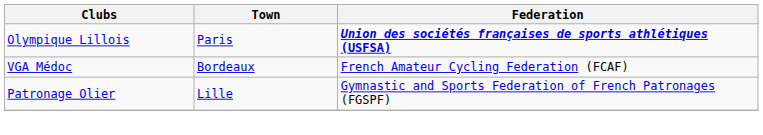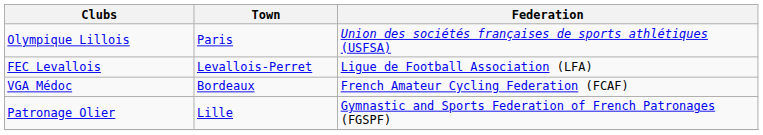 <table class="wikitable">
 <tr>
 <th width=200px>Clubs</th>
 <th width=150px>Town</th>
 <th width=450px>Federation</th>
 </tr>
 <tr>
 <td> <a href='#'>Olympique Lillois</a></td>
 <td><a href='#'>Paris</a></td>
-<td><strong><a href='#'><em>Union des sociétés françaises de sports athlétiques</em> (USFSA)</a></strong></td>
+<td><a href='#'><em>Union des sociétés françaises de sports athlétiques</em> (USFSA)</a></td>
+</tr>
+<tr>
+<td> <a href='#'>FEC Levallois</a></td>
+<td><a href='#'>Levallois-Perret</a></td>
+<td><a href='#'>Ligue de Football Association</a> (LFA)</td>
 </tr>
 <tr>
 <td> <a href='#'>VGA Médoc</a></td>
 <td><a href='#'>Bordeaux</a></td>
 <td><a href='#'>French Amateur Cycling Federation</a> (FCAF)</td>
 </tr>
 <tr>
 <td> <a href='#'>Patronage Olier</a></td>
 <td><a href='#'>Lille</a></td>
 <td><a href='#'>Gymnastic and Sports Federation of French Patronages</a> (FGSPF)</td>
 </tr>
 <tr>
 </tr>
 </table>
